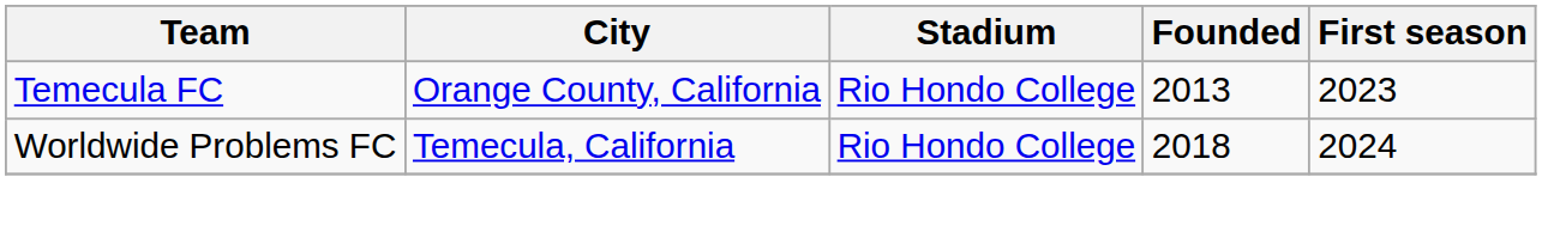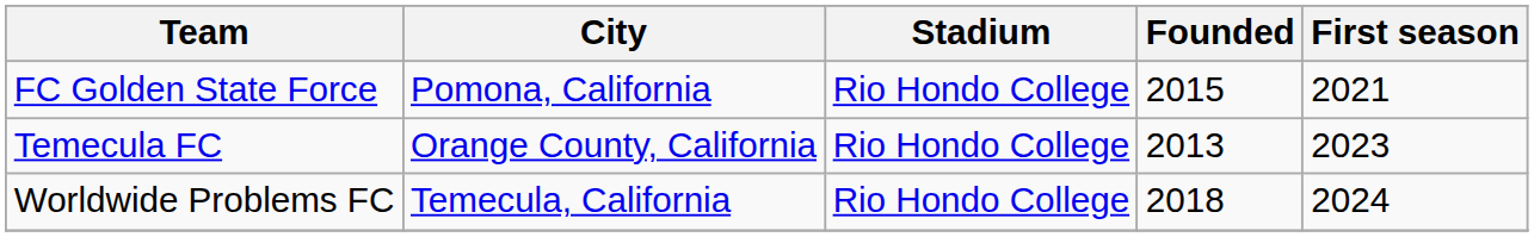 <table class="wikitable sortable">
 <tr>
 <th scope="col">Team</th>
 <th scope="col">City</th>
 <th scope="col">Stadium</th>
 <th scope="col">Founded</th>
 <th scope="col">First season</th>
+</tr>
+<tr>
+<td><a href='#'>FC Golden State Force</a></td>
+<td><a href='#'>Pomona, California</a></td>
+<td><a href='#'>Rio Hondo College</a></td>
+<td>2015</td>
+<td>2021</td>
 </tr>
 <tr>
 <td><a href='#'>Temecula FC</a></td>
 <td><a href='#'>Orange County, California</a></td>
 <td><a href='#'>Rio Hondo College</a></td>
 <td>2013</td>
 <td>2023</td>
 </tr>
 <tr>
 <td>Worldwide Problems FC</td>
 <td><a href='#'>Temecula, California</a></td>
 <td><a href='#'>Rio Hondo College</a></td>
 <td>2018</td>
 <td>2024</td>
 </tr>
 <tr>
 </tr>
 </table>
